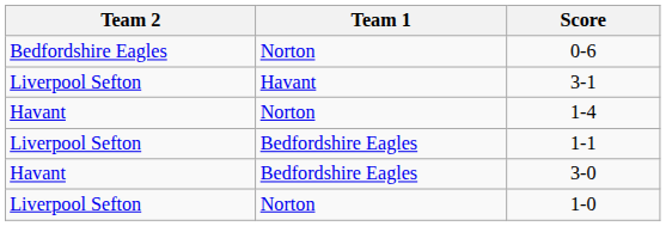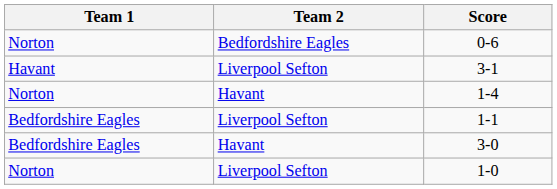 <table class="wikitable" style="font-size: 100%">
 <tr>
+<th width=200>Team 1</th>
 <th width=200>Team 2</th>
-<th width=200>Team 1</th>
 <th width=120>Score</th>
 </tr>
 <tr>
+<td><a href='#'>Norton</a></td>
 <td><a href='#'>Bedfordshire Eagles</a></td>
-<td><a href='#'>Norton</a></td>
 <td align=center>0-6</td>
 </tr>
 <tr>
+<td><a href='#'>Havant</a></td>
 <td><a href='#'>Liverpool Sefton</a></td>
-<td><a href='#'>Havant</a></td>
 <td align=center>3-1</td>
 </tr>
 <tr>
+<td><a href='#'>Norton</a></td>
 <td><a href='#'>Havant</a></td>
-<td><a href='#'>Norton</a></td>
 <td align=center>1-4</td>
 </tr>
 <tr>
+<td><a href='#'>Bedfordshire Eagles</a></td>
 <td><a href='#'>Liverpool Sefton</a></td>
-<td><a href='#'>Bedfordshire Eagles</a></td>
 <td align=center>1-1</td>
 </tr>
 <tr>
+<td><a href='#'>Bedfordshire Eagles</a></td>
 <td><a href='#'>Havant</a></td>
-<td><a href='#'>Bedfordshire Eagles</a></td>
 <td align=center>3-0</td>
 </tr>
 <tr>
+<td><a href='#'>Norton</a></td>
 <td><a href='#'>Liverpool Sefton</a></td>
-<td><a href='#'>Norton</a></td>
 <td align=center>1-0</td>
 </tr>
 </table>
